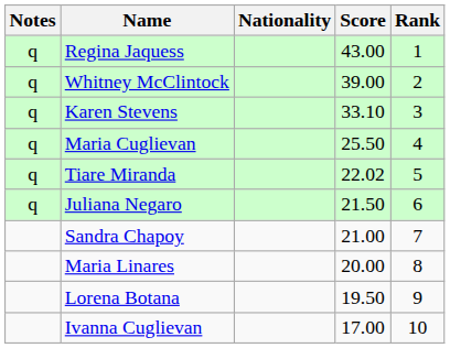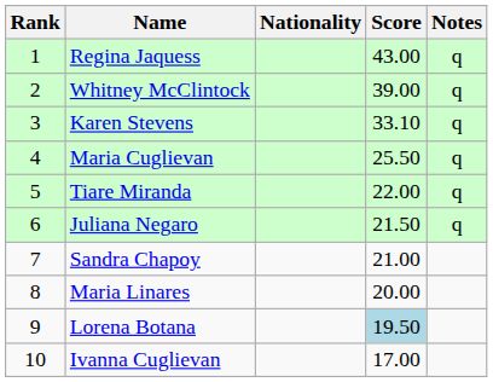 <table class="wikitable sortable" style="text-align:center">
 <tr>
-<th>Notes</th>
+<th>Rank</th>
 <th>Name</th>
 <th>Nationality</th>
 <th>Score</th>
-<th>Rank</th>
+<th>Notes</th>
 </tr>
 <tr bgcolor=ccffcc>
-<td>q</td>
+<td>1</td>
 <td align=left><a href='#'>Regina Jaquess</a></td>
 <td align=left></td>
 <td>43.00</td>
-<td>1</td>
+<td>q</td>
 </tr>
 <tr bgcolor=ccffcc>
-<td>q</td>
+<td>2</td>
 <td align=left><a href='#'>Whitney McClintock</a></td>
 <td align=left></td>
 <td>39.00</td>
-<td>2</td>
+<td>q</td>
 </tr>
 <tr bgcolor=ccffcc>
-<td>q</td>
+<td>3</td>
 <td align=left><a href='#'>Karen Stevens</a></td>
 <td align=left></td>
 <td>33.10</td>
-<td>3</td>
+<td>q</td>
 </tr>
 <tr bgcolor=ccffcc>
-<td>q</td>
+<td>4</td>
 <td align=left><a href='#'>Maria Cuglievan</a></td>
 <td align=left></td>
 <td>25.50</td>
-<td>4</td>
+<td>q</td>
 </tr>
 <tr bgcolor=ccffcc>
-<td>q</td>
+<td>5</td>
 <td align=left><a href='#'>Tiare Miranda</a></td>
 <td align=left></td>
-<td>22.02</td>
-<td>5</td>
+<td>22.00</td>
+<td>q</td>
 </tr>
 <tr bgcolor=ccffcc>
-<td>q</td>
+<td>6</td>
 <td align=left><a href='#'>Juliana Negaro</a></td>
 <td align=left></td>
 <td>21.50</td>
-<td>6</td>
+<td>q</td>
 </tr>
 <tr>
-<td></td>
+<td>7</td>
 <td align=left><a href='#'>Sandra Chapoy</a></td>
 <td align=left></td>
 <td>21.00</td>
-<td>7</td>
+<td></td>
 </tr>
 <tr>
-<td></td>
+<td>8</td>
 <td align=left><a href='#'>Maria Linares</a></td>
 <td align=left></td>
 <td>20.00</td>
-<td>8</td>
+<td></td>
 </tr>
 <tr>
-<td></td>
+<td>9</td>
 <td align=left><a href='#'>Lorena Botana</a></td>
 <td align=left></td>
-<td>19.50</td>
-<td>9</td>
+<td style="background: lightblue;">19.50</td>
+<td></td>
 </tr>
 <tr>
-<td></td>
+<td>10</td>
 <td align=left><a href='#'>Ivanna Cuglievan</a></td>
 <td align=left></td>
 <td>17.00</td>
-<td>10</td>
+<td></td>
 </tr>
 </table>
